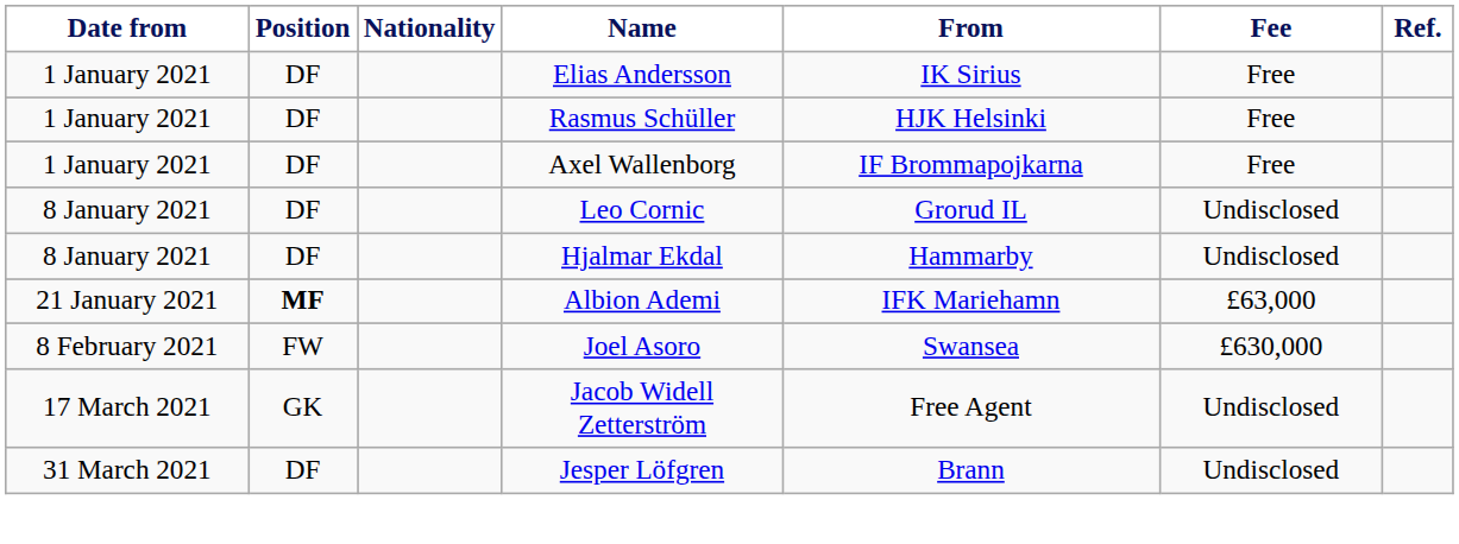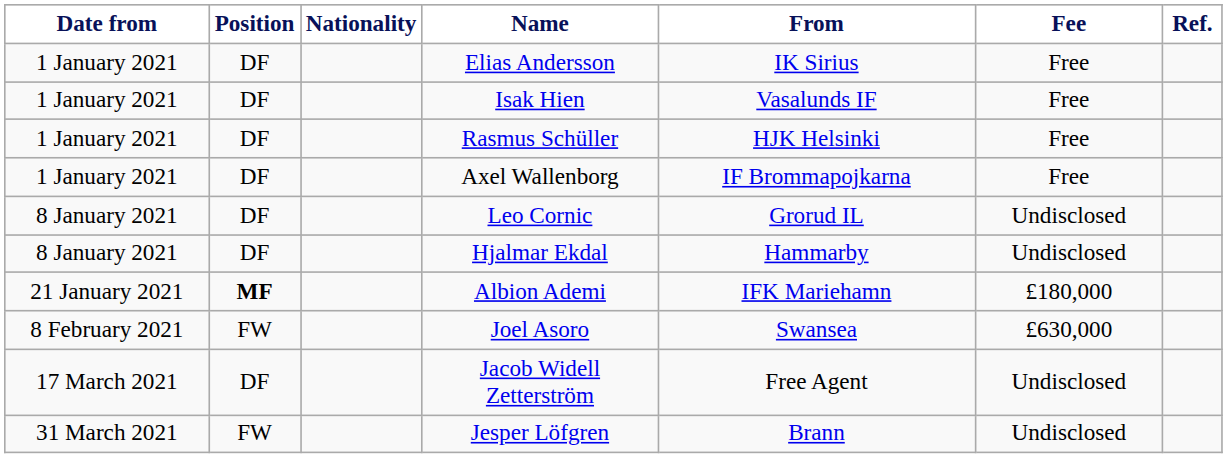 <table class="wikitable" style="text-align:center; font-size:90%; ">
 <tr>
 <th style="background:#FFFFFF; color:#081159; width:120px;">Date from</th>
 <th style="background:#FFFFFF; color:#081159; width:50px;">Position</th>
 <th style="background:#FFFFFF; color:#081159; width:50px;">Nationality</th>
 <th style="background:#FFFFFF; color:#081159; width:140px;">Name</th>
 <th style="background:#FFFFFF; color:#081159; width:190px;">From</th>
 <th style="background:#FFFFFF; color:#081159; width:110px;">Fee</th>
 <th style="background:#FFFFFF; color:#081159; width:30px;">Ref.</th>
 </tr>
 <tr>
 <td>1 January 2021</td>
 <td>DF</td>
 <td></td>
 <td><a href='#'>Elias Andersson</a></td>
 <td> <a href='#'>IK Sirius</a></td>
+<td>Free</td>
+<td></td>
+</tr>
+<tr>
+<td>1 January 2021</td>
+<td>DF</td>
+<td></td>
+<td><a href='#'>Isak Hien</a></td>
+<td> <a href='#'>Vasalunds IF</a></td>
 <td>Free</td>
 <td></td>
 </tr>
 <tr>
 <td>1 January 2021</td>
 <td>DF</td>
 <td></td>
 <td><a href='#'>Rasmus Schüller</a></td>
 <td> <a href='#'>HJK Helsinki</a></td>
 <td>Free</td>
 <td></td>
 </tr>
 <tr>
 <td>1 January 2021</td>
 <td>DF</td>
 <td></td>
 <td>Axel Wallenborg</td>
 <td> <a href='#'>IF Brommapojkarna</a></td>
 <td>Free</td>
 <td></td>
 </tr>
 <tr>
 <td>8 January 2021</td>
 <td>DF</td>
 <td></td>
 <td><a href='#'>Leo Cornic</a></td>
 <td> <a href='#'>Grorud IL</a></td>
 <td>Undisclosed</td>
 <td></td>
 </tr>
 <tr>
 <td>8 January 2021</td>
 <td>DF</td>
 <td></td>
 <td><a href='#'>Hjalmar Ekdal</a></td>
 <td> <a href='#'>Hammarby</a></td>
 <td>Undisclosed</td>
 <td></td>
 </tr>
 <tr>
 <td>21 January 2021</td>
 <td><strong>MF</strong></td>
 <td></td>
 <td><a href='#'>Albion Ademi</a></td>
 <td> <a href='#'>IFK Mariehamn</a></td>
-<td>£63,000</td>
+<td>£180,000</td>
 <td></td>
 </tr>
 <tr>
 <td>8 February 2021</td>
 <td>FW</td>
 <td></td>
 <td><a href='#'>Joel Asoro</a></td>
 <td> <a href='#'>Swansea</a></td>
 <td>£630,000</td>
 <td></td>
 </tr>
 <tr>
 <td>17 March 2021</td>
-<td>GK</td>
+<td>DF</td>
 <td></td>
 <td><a href='#'>Jacob Widell Zetterström</a></td>
 <td>Free Agent</td>
 <td>Undisclosed</td>
 <td></td>
 </tr>
 <tr>
 <td>31 March 2021</td>
-<td>DF</td>
+<td>FW</td>
 <td></td>
 <td><a href='#'>Jesper Löfgren</a></td>
 <td> <a href='#'>Brann</a></td>
 <td>Undisclosed</td>
 <td></td>
 </tr>
 </table>
